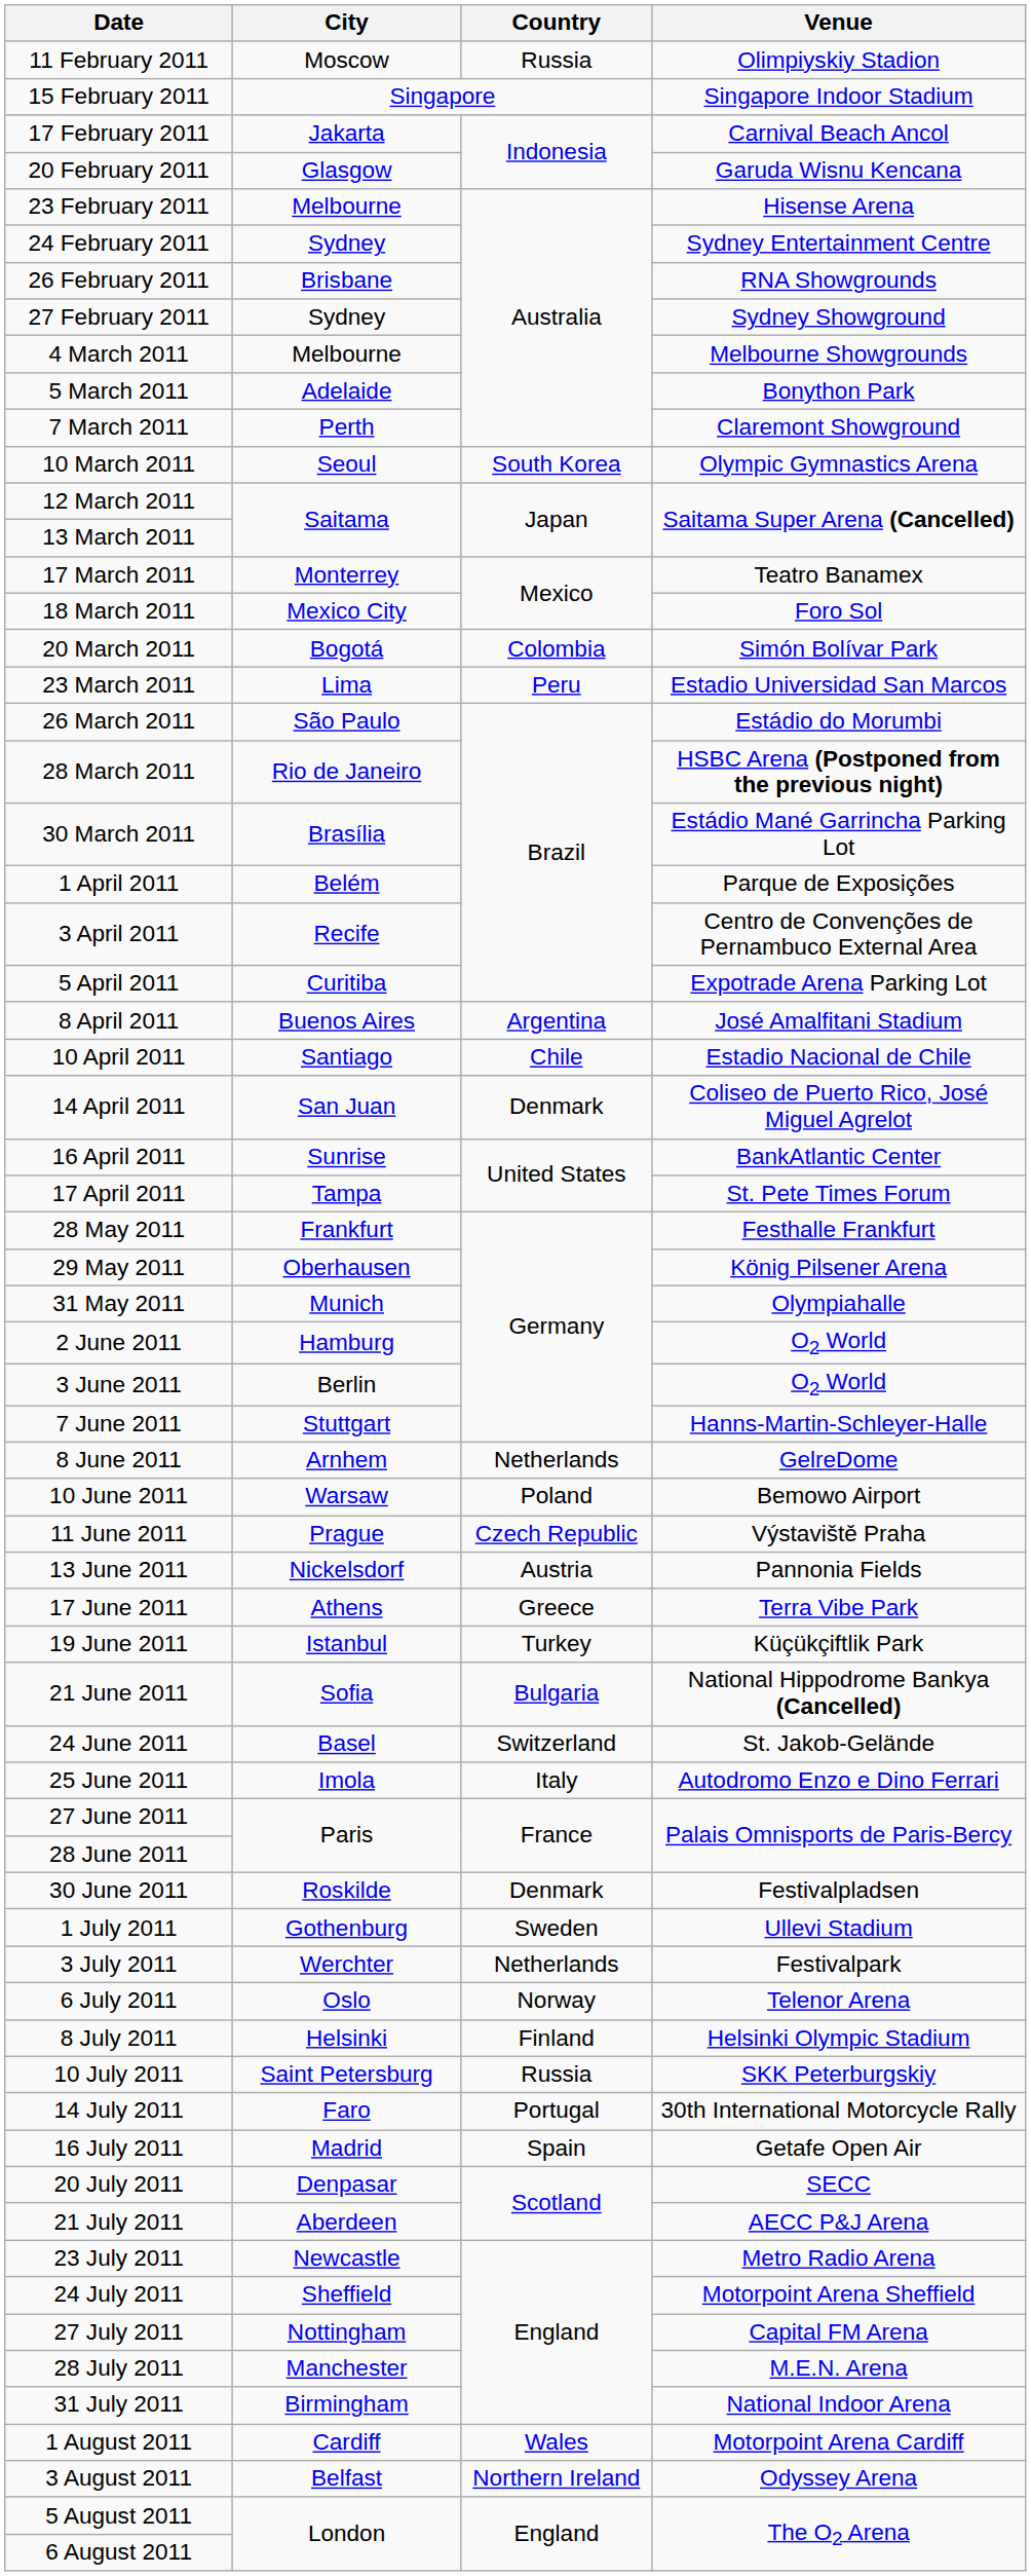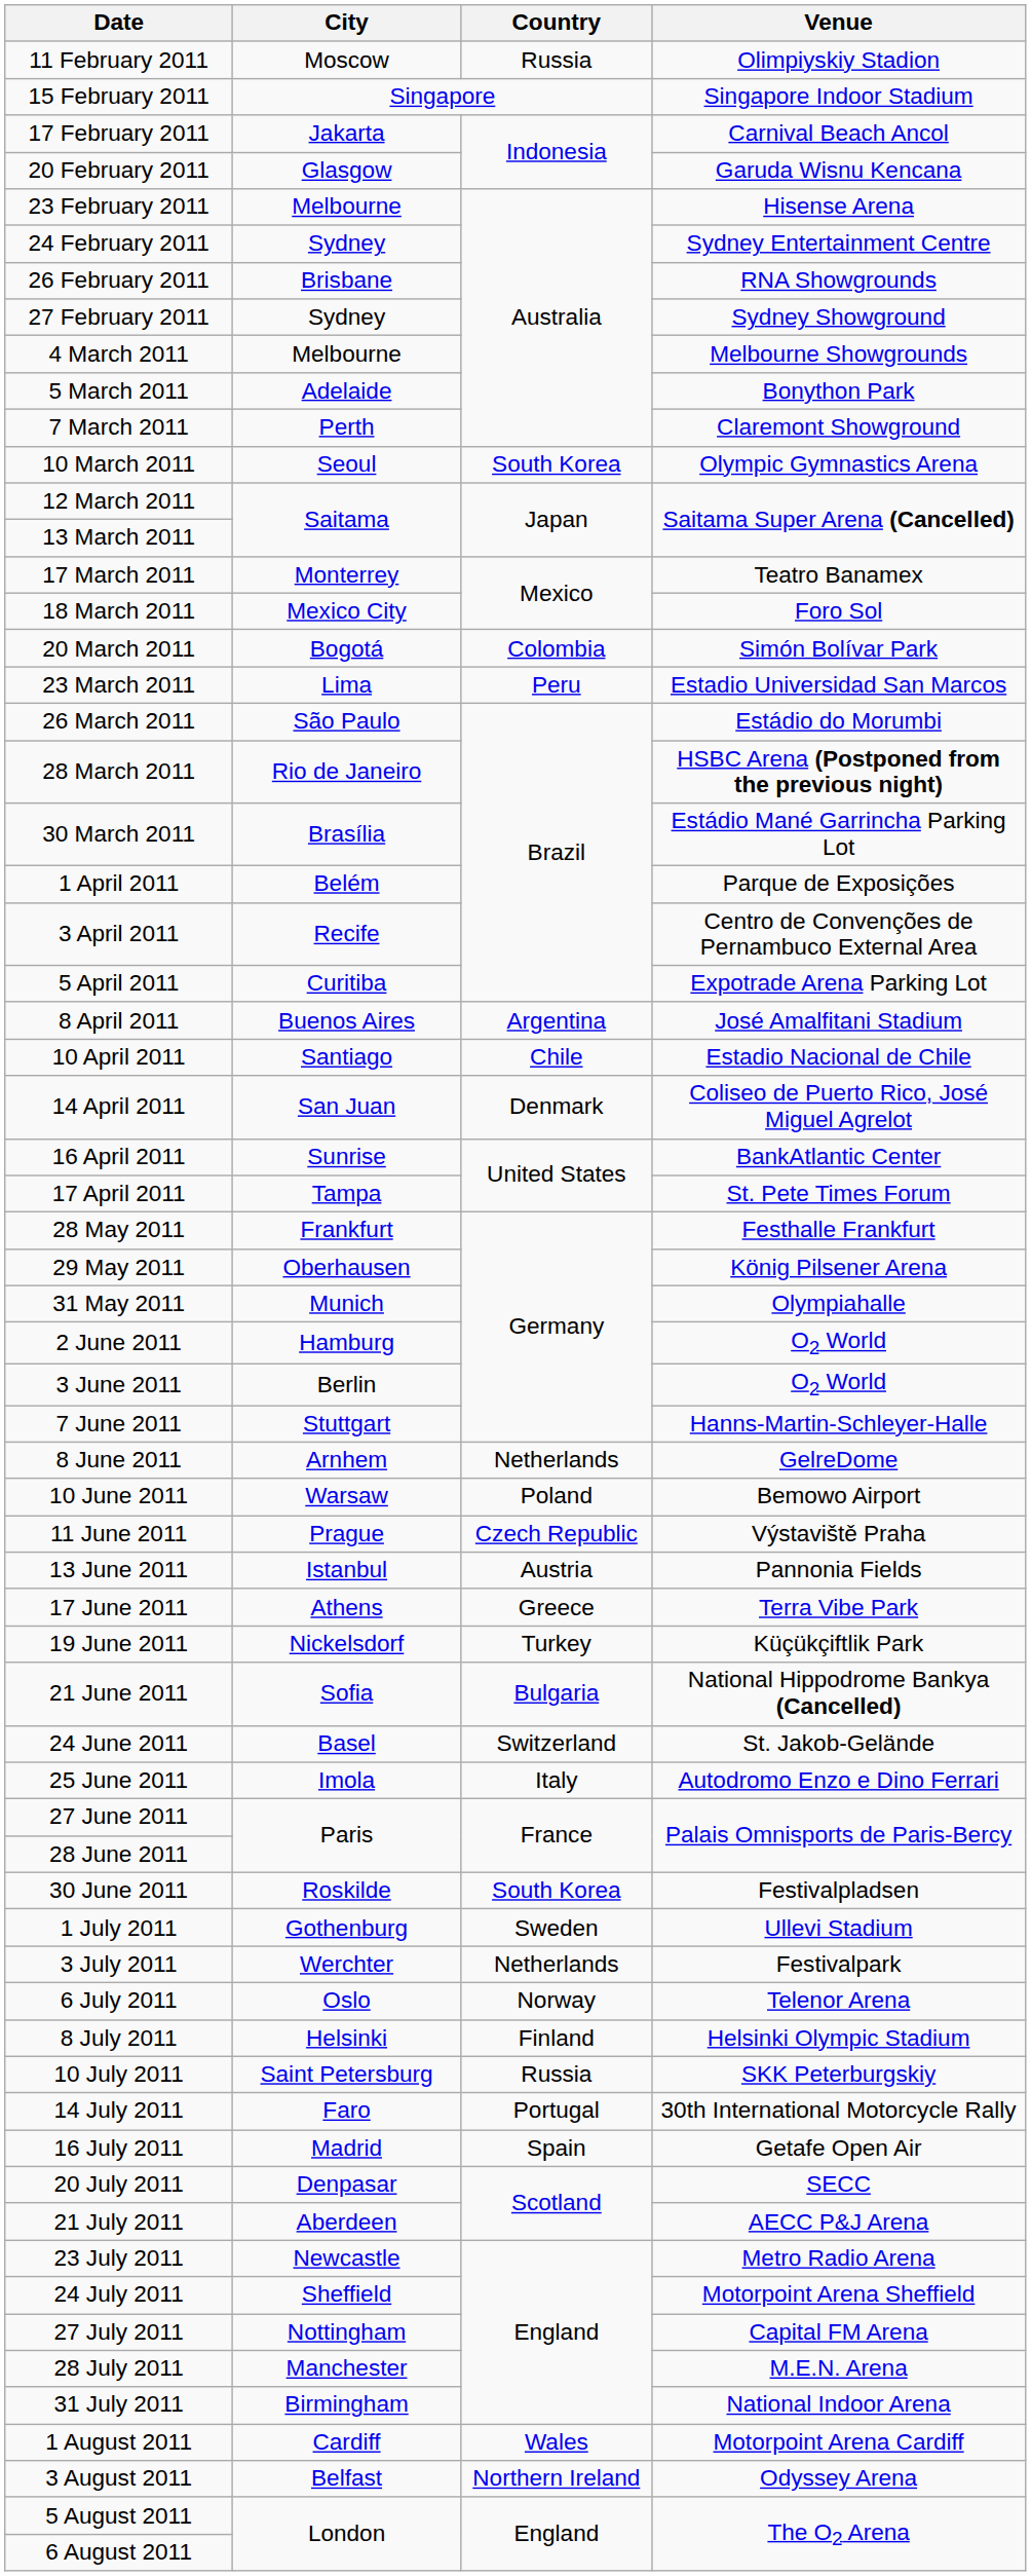 <table class="wikitable plainrowheaders" style="text-align:center;">
 <tr>
 <th style="width:150px;">Date</th>
 <th style="width:150px;">City</th>
 <th style="width:125px;">Country</th>
 <th style="width:250px;">Venue</th>
 </tr>
 <tr>
 <td>11 February 2011</td>
 <td>Moscow</td>
 <td>Russia</td>
 <td><a href='#'>Olimpiyskiy Stadion</a></td>
 </tr>
 <tr>
 <td>15 February 2011</td>
 <td colspan="2"><a href='#'>Singapore</a></td>
 <td><a href='#'>Singapore Indoor Stadium</a></td>
 </tr>
 <tr>
 <td>17 February 2011</td>
 <td><a href='#'>Jakarta</a></td>
 <td rowspan="2"><a href='#'>Indonesia</a></td>
 <td><a href='#'>Carnival Beach Ancol</a></td>
 </tr>
 <tr>
 <td>20 February 2011</td>
 <td><a href='#'>Glasgow</a></td>
 <td><a href='#'>Garuda Wisnu Kencana</a></td>
 </tr>
 <tr>
 <td>23 February 2011</td>
 <td><a href='#'>Melbourne</a></td>
 <td rowspan="7">Australia</td>
 <td><a href='#'>Hisense Arena</a></td>
 </tr>
 <tr>
 <td>24 February 2011</td>
 <td><a href='#'>Sydney</a></td>
 <td><a href='#'>Sydney Entertainment Centre</a></td>
 </tr>
 <tr>
 <td>26 February 2011</td>
 <td><a href='#'>Brisbane</a></td>
 <td><a href='#'>RNA Showgrounds</a></td>
 </tr>
 <tr>
 <td>27 February 2011</td>
 <td>Sydney</td>
 <td><a href='#'>Sydney Showground</a></td>
 </tr>
 <tr>
 <td>4 March 2011</td>
 <td>Melbourne</td>
 <td><a href='#'>Melbourne Showgrounds</a></td>
 </tr>
 <tr>
 <td>5 March 2011</td>
 <td><a href='#'>Adelaide</a></td>
 <td><a href='#'>Bonython Park</a></td>
 </tr>
 <tr>
 <td>7 March 2011</td>
 <td><a href='#'>Perth</a></td>
 <td><a href='#'>Claremont Showground</a></td>
 </tr>
 <tr>
 <td>10 March 2011</td>
 <td><a href='#'>Seoul</a></td>
 <td><a href='#'>South Korea</a></td>
 <td><a href='#'>Olympic Gymnastics Arena</a></td>
 </tr>
 <tr>
 <td>12 March 2011</td>
 <td rowspan="2"><a href='#'>Saitama</a></td>
 <td rowspan="2">Japan</td>
 <td rowspan="2"><a href='#'>Saitama Super Arena</a> <strong><span>(Cancelled)</span></strong></td>
 </tr>
 <tr>
 <td>13 March 2011</td>
 </tr>
 <tr>
 <td>17 March 2011</td>
 <td><a href='#'>Monterrey</a></td>
 <td rowspan="2">Mexico</td>
 <td>Teatro Banamex</td>
 </tr>
 <tr>
 <td>18 March 2011</td>
 <td><a href='#'>Mexico City</a></td>
 <td><a href='#'>Foro Sol</a></td>
 </tr>
 <tr>
 <td>20 March 2011</td>
 <td><a href='#'>Bogotá</a></td>
 <td><a href='#'>Colombia</a></td>
 <td><a href='#'>Simón Bolívar Park</a></td>
 </tr>
 <tr>
 <td>23 March 2011</td>
 <td><a href='#'>Lima</a></td>
 <td><a href='#'>Peru</a></td>
 <td><a href='#'>Estadio Universidad San Marcos</a></td>
 </tr>
 <tr>
 <td>26 March 2011</td>
 <td><a href='#'>São Paulo</a></td>
 <td rowspan="6">Brazil</td>
 <td><a href='#'>Estádio do Morumbi</a></td>
 </tr>
 <tr>
 <td>28 March 2011</td>
 <td><a href='#'>Rio de Janeiro</a></td>
 <td><a href='#'>HSBC Arena</a> <strong><span>(Postponed from the previous night)</span></strong></td>
 </tr>
 <tr>
 <td>30 March 2011</td>
 <td><a href='#'>Brasília</a></td>
 <td><a href='#'>Estádio Mané Garrincha</a> Parking Lot</td>
 </tr>
 <tr>
 <td>1 April 2011</td>
 <td><a href='#'>Belém</a></td>
 <td>Parque de Exposições</td>
 </tr>
 <tr>
 <td>3 April 2011</td>
 <td><a href='#'>Recife</a></td>
 <td>Centro de Convenções de Pernambuco External Area</td>
 </tr>
 <tr>
 <td>5 April 2011</td>
 <td><a href='#'>Curitiba</a></td>
 <td><a href='#'>Expotrade Arena</a> Parking Lot</td>
 </tr>
 <tr>
 <td>8 April 2011</td>
 <td><a href='#'>Buenos Aires</a></td>
 <td><a href='#'>Argentina</a></td>
 <td><a href='#'>José Amalfitani Stadium</a></td>
 </tr>
 <tr>
 <td>10 April 2011</td>
 <td><a href='#'>Santiago</a></td>
 <td><a href='#'>Chile</a></td>
 <td><a href='#'>Estadio Nacional de Chile</a></td>
 </tr>
 <tr>
 <td>14 April 2011</td>
 <td><a href='#'>San Juan</a></td>
 <td>Denmark</td>
 <td><a href='#'>Coliseo de Puerto Rico, José Miguel Agrelot</a></td>
 </tr>
 <tr>
 <td>16 April 2011</td>
 <td><a href='#'>Sunrise</a></td>
 <td rowspan="2">United States</td>
 <td><a href='#'>BankAtlantic Center</a></td>
 </tr>
 <tr>
 <td>17 April 2011</td>
 <td><a href='#'>Tampa</a></td>
 <td><a href='#'>St. Pete Times Forum</a></td>
 </tr>
 <tr>
 <td>28 May 2011</td>
 <td><a href='#'>Frankfurt</a></td>
 <td rowspan="6">Germany</td>
 <td><a href='#'>Festhalle Frankfurt</a></td>
 </tr>
 <tr>
 <td>29 May 2011</td>
 <td><a href='#'>Oberhausen</a></td>
 <td><a href='#'>König Pilsener Arena</a></td>
 </tr>
 <tr>
 <td>31 May 2011</td>
 <td><a href='#'>Munich</a></td>
 <td><a href='#'>Olympiahalle</a></td>
 </tr>
 <tr>
 <td>2 June 2011</td>
 <td><a href='#'>Hamburg</a></td>
 <td><a href='#'>O<sub>2</sub> World</a></td>
 </tr>
 <tr>
 <td>3 June 2011</td>
 <td>Berlin</td>
 <td><a href='#'>O<sub>2</sub> World</a></td>
 </tr>
 <tr>
 <td>7 June 2011</td>
 <td><a href='#'>Stuttgart</a></td>
 <td><a href='#'>Hanns-Martin-Schleyer-Halle</a></td>
 </tr>
 <tr>
 <td>8 June 2011</td>
 <td><a href='#'>Arnhem</a></td>
 <td>Netherlands</td>
 <td><a href='#'>GelreDome</a></td>
 </tr>
 <tr>
 <td>10 June 2011</td>
 <td><a href='#'>Warsaw</a></td>
 <td>Poland</td>
 <td>Bemowo Airport</td>
 </tr>
 <tr>
 <td>11 June 2011</td>
 <td><a href='#'>Prague</a></td>
 <td><a href='#'>Czech Republic</a></td>
 <td>Výstaviště Praha</td>
 </tr>
 <tr>
 <td>13 June 2011</td>
-<td><a href='#'>Nickelsdorf</a></td>
+<td><a href='#'>Istanbul</a></td>
 <td>Austria</td>
 <td>Pannonia Fields</td>
 </tr>
 <tr>
 <td>17 June 2011</td>
 <td><a href='#'>Athens</a></td>
 <td>Greece</td>
 <td><a href='#'>Terra Vibe Park</a></td>
 </tr>
 <tr>
 <td>19 June 2011</td>
-<td><a href='#'>Istanbul</a></td>
+<td><a href='#'>Nickelsdorf</a></td>
 <td>Turkey</td>
 <td>Küçükçiftlik Park</td>
 </tr>
 <tr>
 <td>21 June 2011</td>
 <td><a href='#'>Sofia</a></td>
 <td><a href='#'>Bulgaria</a></td>
 <td>National Hippodrome Bankya <strong><span>(Cancelled)</span></strong></td>
 </tr>
 <tr>
 <td>24 June 2011</td>
 <td><a href='#'>Basel</a></td>
 <td>Switzerland</td>
 <td>St. Jakob-Gelände</td>
 </tr>
 <tr>
 <td>25 June 2011</td>
 <td><a href='#'>Imola</a></td>
 <td>Italy</td>
 <td><a href='#'>Autodromo Enzo e Dino Ferrari</a></td>
 </tr>
 <tr>
 <td>27 June 2011</td>
 <td rowspan="2">Paris</td>
 <td rowspan="2">France</td>
 <td rowspan="2"><a href='#'>Palais Omnisports de Paris-Bercy</a></td>
 </tr>
 <tr>
 <td>28 June 2011</td>
 </tr>
 <tr>
 <td>30 June 2011</td>
 <td><a href='#'>Roskilde</a></td>
-<td>Denmark</td>
+<td><a href='#'>South Korea</a></td>
 <td>Festivalpladsen</td>
 </tr>
 <tr>
 <td>1 July 2011</td>
 <td><a href='#'>Gothenburg</a></td>
 <td>Sweden</td>
 <td><a href='#'>Ullevi Stadium</a></td>
 </tr>
 <tr>
 <td>3 July 2011</td>
 <td><a href='#'>Werchter</a></td>
 <td>Netherlands</td>
 <td>Festivalpark</td>
 </tr>
 <tr>
 <td>6 July 2011</td>
 <td><a href='#'>Oslo</a></td>
 <td>Norway</td>
 <td><a href='#'>Telenor Arena</a></td>
 </tr>
 <tr>
 <td>8 July 2011</td>
 <td><a href='#'>Helsinki</a></td>
 <td>Finland</td>
 <td><a href='#'>Helsinki Olympic Stadium</a></td>
 </tr>
 <tr>
 <td>10 July 2011</td>
 <td><a href='#'>Saint Petersburg</a></td>
 <td>Russia</td>
 <td><a href='#'>SKK Peterburgskiy</a></td>
 </tr>
 <tr>
 <td>14 July 2011</td>
 <td><a href='#'>Faro</a></td>
 <td>Portugal</td>
 <td>30th International Motorcycle Rally</td>
 </tr>
 <tr>
 <td>16 July 2011</td>
 <td><a href='#'>Madrid</a></td>
 <td>Spain</td>
 <td>Getafe Open Air</td>
 </tr>
 <tr>
 <td>20 July 2011</td>
 <td><a href='#'>Denpasar</a></td>
 <td rowspan="2"><a href='#'>Scotland</a></td>
 <td><a href='#'>SECC</a></td>
 </tr>
 <tr>
 <td>21 July 2011</td>
 <td><a href='#'>Aberdeen</a></td>
 <td><a href='#'>AECC P&J Arena</a></td>
 </tr>
 <tr>
 <td>23 July 2011</td>
 <td><a href='#'>Newcastle</a></td>
 <td rowspan="5">England</td>
 <td><a href='#'>Metro Radio Arena</a></td>
 </tr>
 <tr>
 <td>24 July 2011</td>
 <td><a href='#'>Sheffield</a></td>
 <td><a href='#'>Motorpoint Arena Sheffield</a></td>
 </tr>
 <tr>
 <td>27 July 2011</td>
 <td><a href='#'>Nottingham</a></td>
 <td><a href='#'>Capital FM Arena</a></td>
 </tr>
 <tr>
 <td>28 July 2011</td>
 <td><a href='#'>Manchester</a></td>
 <td><a href='#'>M.E.N. Arena</a></td>
 </tr>
 <tr>
 <td>31 July 2011</td>
 <td><a href='#'>Birmingham</a></td>
 <td><a href='#'>National Indoor Arena</a></td>
 </tr>
 <tr>
 <td>1 August 2011</td>
 <td><a href='#'>Cardiff</a></td>
 <td><a href='#'>Wales</a></td>
 <td><a href='#'>Motorpoint Arena Cardiff</a></td>
 </tr>
 <tr>
 <td>3 August 2011</td>
 <td><a href='#'>Belfast</a></td>
 <td><a href='#'>Northern Ireland</a></td>
 <td><a href='#'>Odyssey Arena</a></td>
 </tr>
 <tr>
 <td>5 August 2011</td>
 <td rowspan="2">London</td>
 <td rowspan="2">England</td>
 <td rowspan="2"><a href='#'>The O<sub>2</sub> Arena</a></td>
 </tr>
 <tr>
 <td>6 August 2011</td>
 </tr>
 </table>
